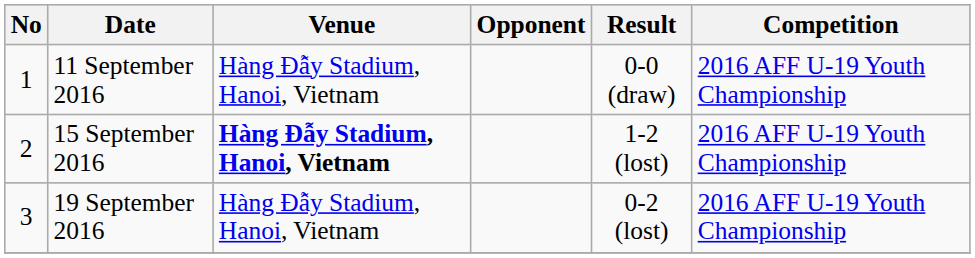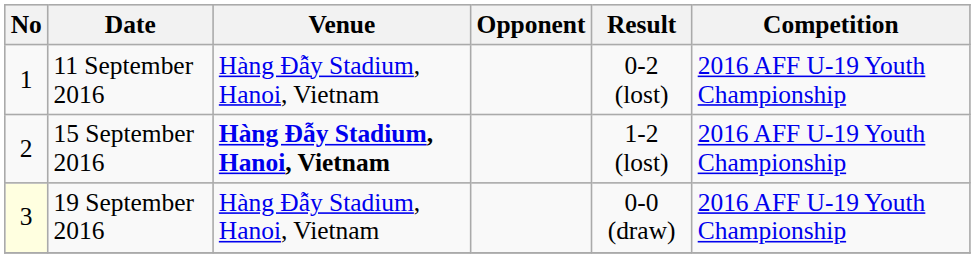 <table class="wikitable">
 <tr>
 <th>No</th>
 <th>Date</th>
 <th>Venue</th>
 <th>Opponent</th>
 <th>Result</th>
 <th>Competition</th>
 </tr>
 <tr>
 <td align=center>1</td>
 <td>11 September 2016</td>
 <td><a href='#'>Hàng Đẫy Stadium</a>, <a href='#'>Hanoi</a>, Vietnam</td>
 <td></td>
-<td align=center>0-0 (draw)</td>
+<td align=center>0-2 (lost)</td>
 <td><a href='#'>2016 AFF U-19 Youth Championship</a></td>
 </tr>
 <tr>
 <td align=center>2</td>
 <td>15 September 2016</td>
 <td><strong><a href='#'>Hàng Đẫy Stadium</a>, <a href='#'>Hanoi</a>, Vietnam</strong></td>
 <td></td>
 <td align=center>1-2 (lost)</td>
 <td><a href='#'>2016 AFF U-19 Youth Championship</a></td>
 </tr>
 <tr>
-<td align=center>3</td>
+<td align=center style="background: lightyellow;">3</td>
 <td>19 September 2016</td>
 <td><a href='#'>Hàng Đẫy Stadium</a>, <a href='#'>Hanoi</a>, Vietnam</td>
 <td></td>
-<td align=center>0-2 (lost)</td>
+<td align=center>0-0 (draw)</td>
 <td><a href='#'>2016 AFF U-19 Youth Championship</a></td>
 </tr>
 <tr>
 </tr>
 </table>
